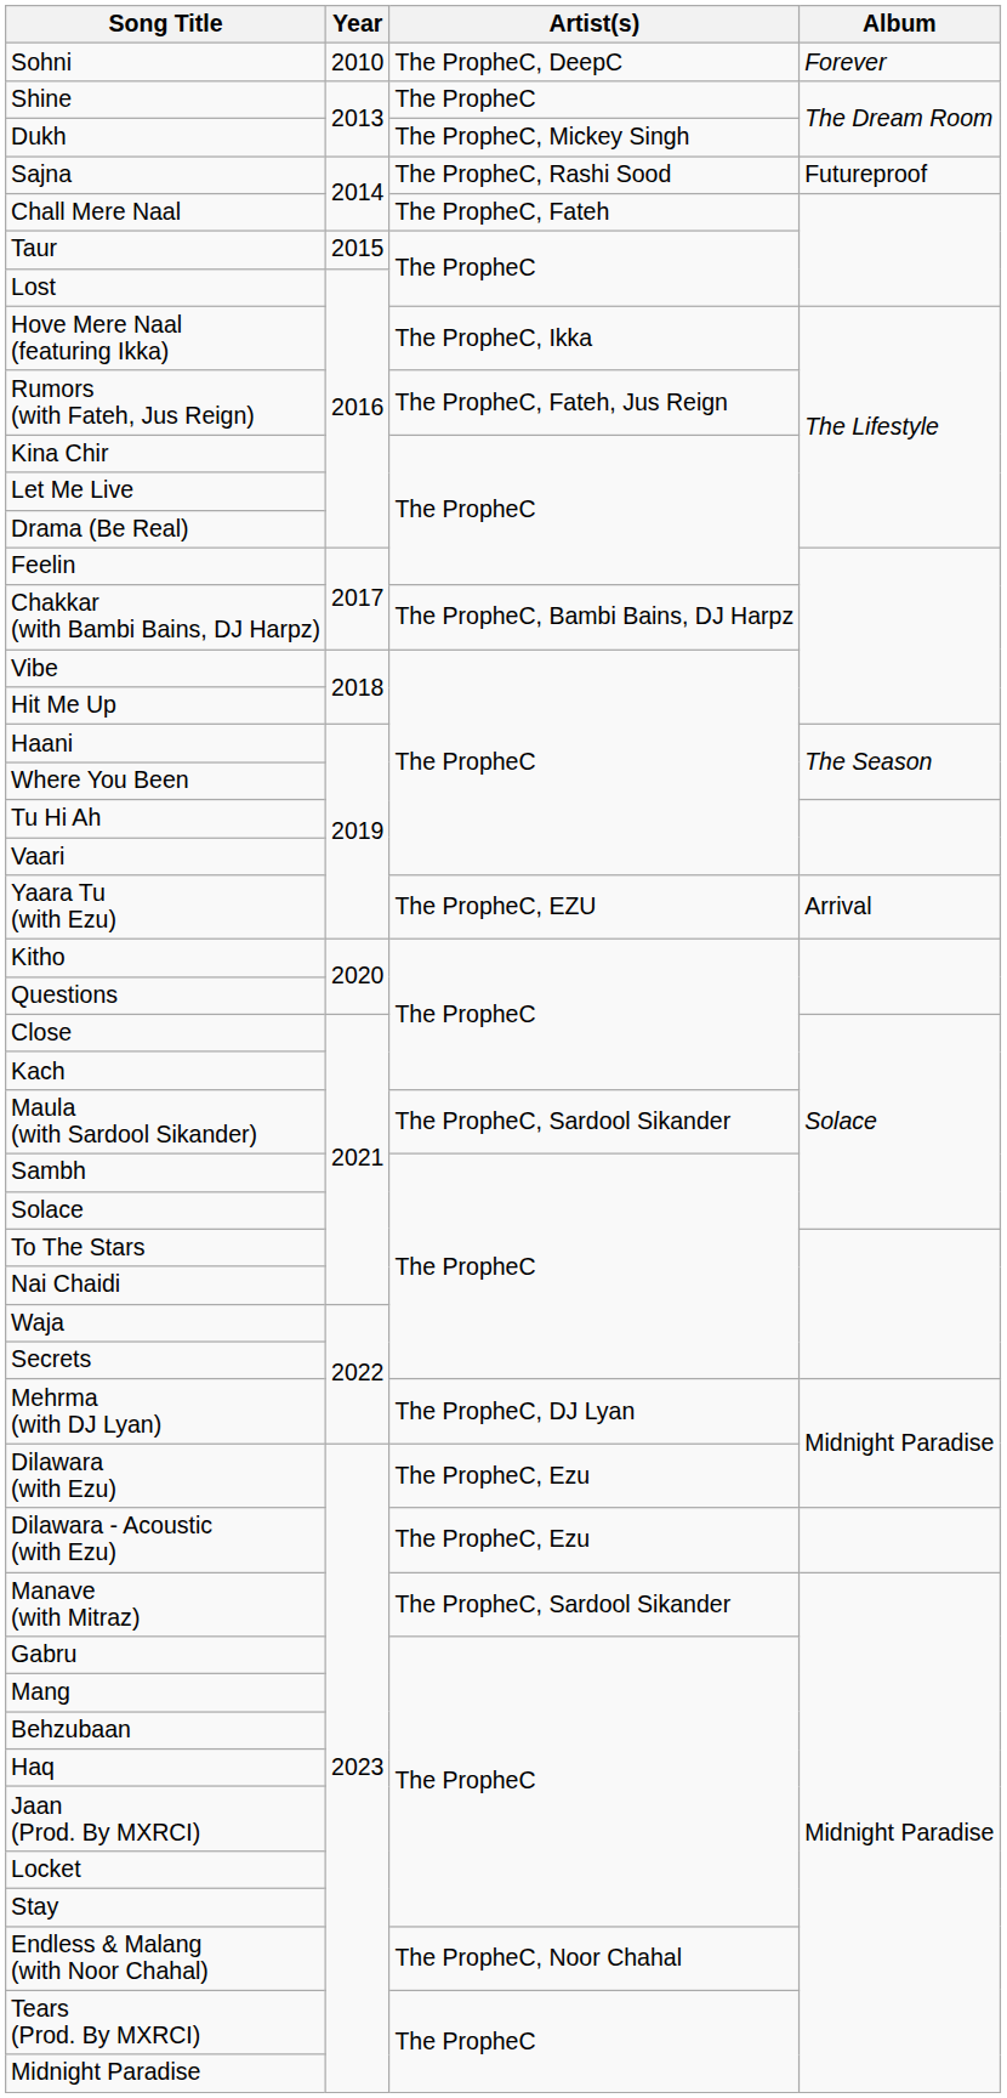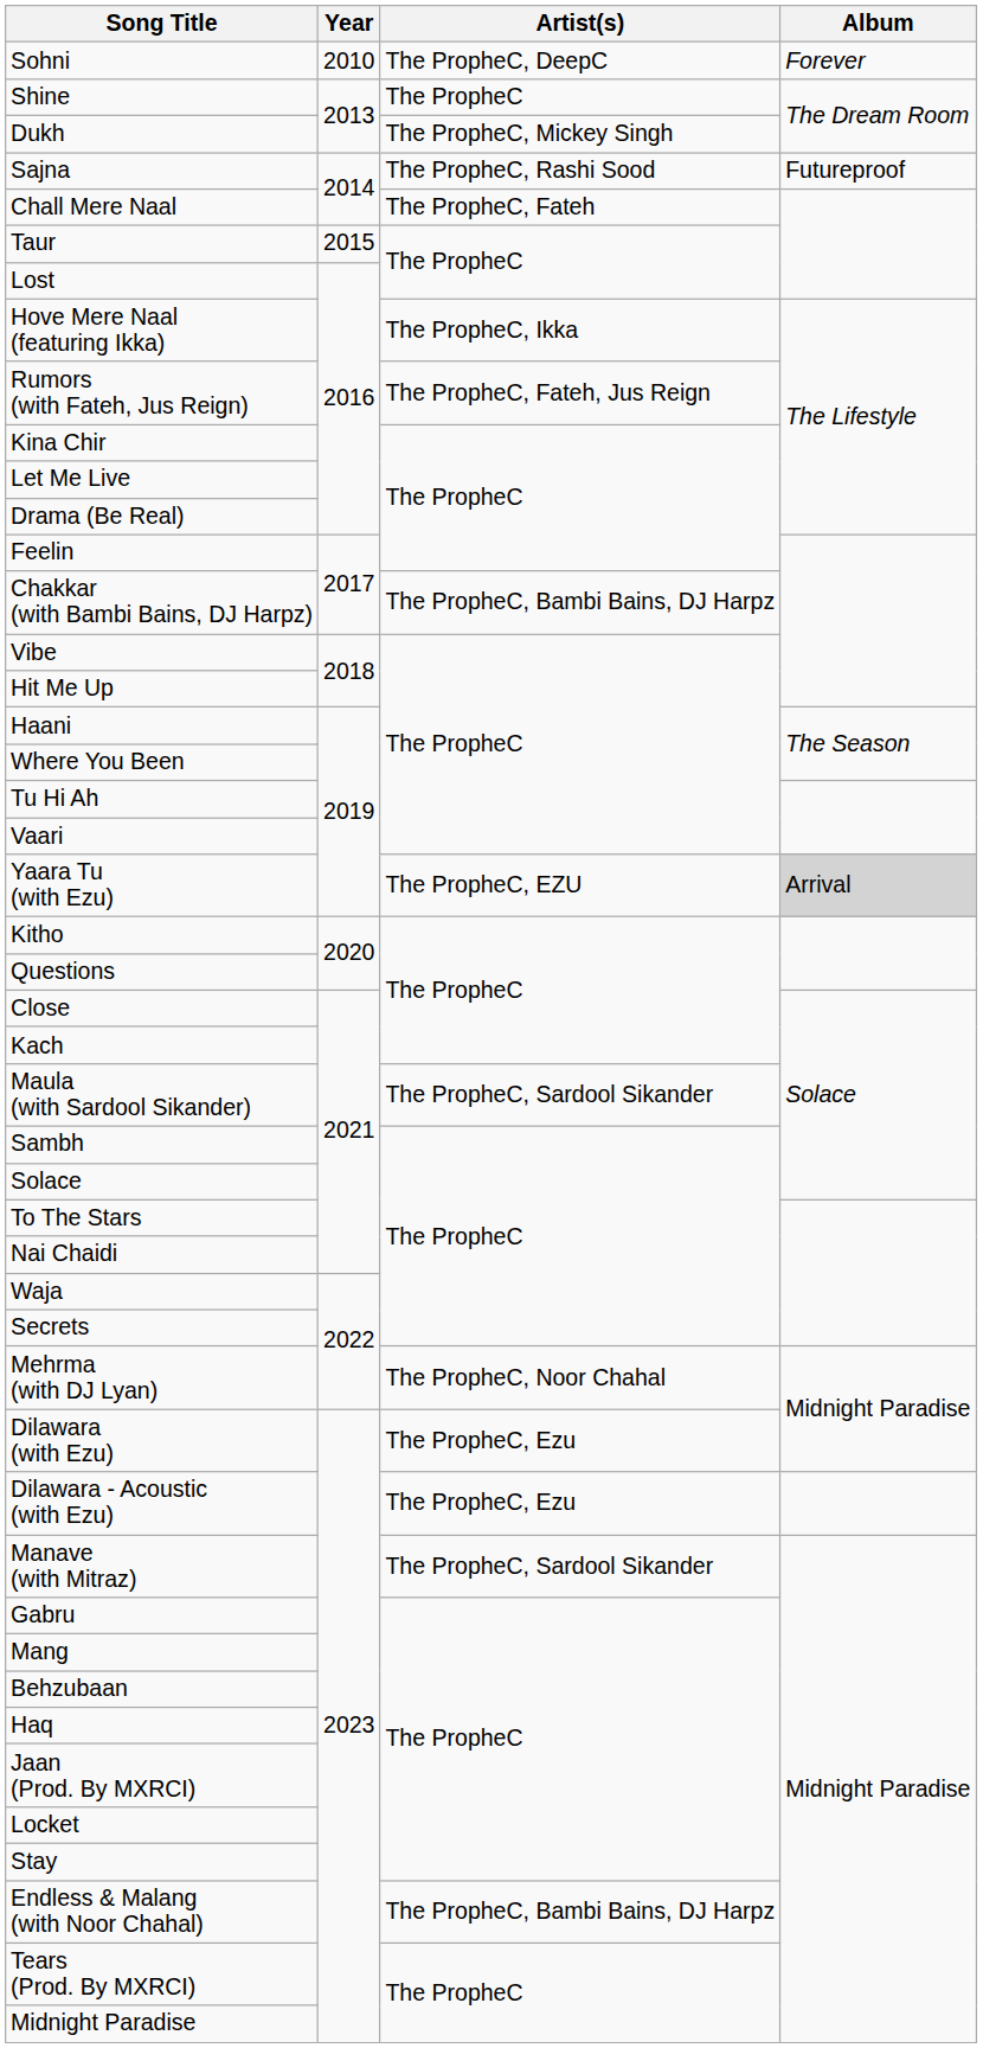 <table class="wikitable plainrowheader">
 <tr>
 <th>Song Title</th>
 <th>Year</th>
 <th>Artist(s)</th>
 <th>Album</th>
 </tr>
 <tr>
 <td>Sohni</td>
 <td>2010</td>
 <td>The PropheC, DeepC</td>
 <td><em>Forever</em></td>
 </tr>
 <tr>
 <td>Shine</td>
 <td rowspan="2">2013</td>
 <td>The PropheC</td>
 <td rowspan="2"><em>The Dream Room</em></td>
 </tr>
 <tr>
 <td>Dukh</td>
 <td>The PropheC, Mickey Singh</td>
 </tr>
 <tr>
 <td>Sajna</td>
 <td rowspan="2">2014</td>
 <td>The PropheC, Rashi Sood</td>
 <td>Futureproof</td>
 </tr>
 <tr>
 <td>Chall Mere Naal</td>
 <td>The PropheC, Fateh</td>
 <td rowspan="3"></td>
 </tr>
 <tr>
 <td>Taur</td>
 <td>2015</td>
 <td rowspan="2">The PropheC</td>
 </tr>
 <tr>
 <td>Lost</td>
 <td rowspan="6">2016</td>
 </tr>
 <tr>
 <td>Hove Mere Naal<br><span>(featuring Ikka)</span></td>
 <td>The PropheC, Ikka</td>
 <td rowspan="5"><em>The Lifestyle</em></td>
 </tr>
 <tr>
 <td>Rumors<br><span>(with Fateh, Jus Reign)</span></td>
 <td>The PropheC, Fateh, Jus Reign</td>
 </tr>
 <tr>
 <td>Kina Chir</td>
 <td rowspan="4">The PropheC</td>
 </tr>
 <tr>
 <td>Let Me Live</td>
 </tr>
 <tr>
 <td>Drama (Be Real)</td>
 </tr>
 <tr>
 <td>Feelin</td>
 <td rowspan="2">2017</td>
 <td rowspan="4"></td>
 </tr>
 <tr>
 <td>Chakkar<br><span>(with Bambi Bains, DJ Harpz)</span></td>
 <td>The PropheC, Bambi Bains, DJ Harpz</td>
 </tr>
 <tr>
 <td>Vibe</td>
 <td rowspan="2">2018</td>
 <td rowspan="6">The PropheC</td>
 </tr>
 <tr>
 <td>Hit Me Up</td>
 </tr>
 <tr>
 <td>Haani</td>
 <td rowspan="5">2019</td>
 <td rowspan="2"><em>The Season</em></td>
 </tr>
 <tr>
 <td>Where You Been</td>
 </tr>
 <tr>
 <td>Tu Hi Ah</td>
 <td rowspan="2"></td>
 </tr>
 <tr>
 <td>Vaari</td>
 </tr>
 <tr>
 <td>Yaara Tu <br><span>(with Ezu)</span></td>
 <td>The PropheC, EZU</td>
-<td>Arrival</td>
+<td style="background: lightgrey;">Arrival</td>
 </tr>
 <tr>
 <td>Kitho</td>
 <td rowspan="2">2020</td>
 <td rowspan="4">The PropheC</td>
 <td rowspan="2"></td>
 </tr>
 <tr>
 <td>Questions</td>
 </tr>
 <tr>
 <td>Close</td>
 <td rowspan="7">2021</td>
 <td rowspan="5"><em>Solace</em></td>
 </tr>
 <tr>
 <td>Kach</td>
 </tr>
 <tr>
 <td>Maula <br><span>(with Sardool Sikander)</span></td>
 <td>The PropheC, Sardool Sikander</td>
 </tr>
 <tr>
 <td>Sambh</td>
 <td rowspan="6">The PropheC</td>
 </tr>
 <tr>
 <td>Solace</td>
 </tr>
 <tr>
 <td>To The Stars</td>
 <td rowspan="4"></td>
 </tr>
 <tr>
 <td>Nai Chaidi</td>
 </tr>
 <tr>
 <td>Waja</td>
 <td rowspan="3">2022</td>
 </tr>
 <tr>
 <td>Secrets</td>
 </tr>
 <tr>
 <td>Mehrma <br><span>(with DJ Lyan)</span></td>
-<td>The PropheC, DJ Lyan</td>
+<td>The PropheC, Noor Chahal</td>
 <td rowspan="2">Midnight Paradise</td>
 </tr>
 <tr>
 <td>Dilawara <br><span>(with Ezu)</span></td>
 <td rowspan="13">2023</td>
 <td>The PropheC, Ezu</td>
 </tr>
 <tr>
 <td>Dilawara - Acoustic <br><span>(with Ezu)</span></td>
 <td>The PropheC, Ezu</td>
 <td></td>
 </tr>
 <tr>
 <td>Manave <br><span>(with Mitraz)</span></td>
 <td>The PropheC, Sardool Sikander</td>
 <td rowspan="11">Midnight Paradise</td>
 </tr>
 <tr>
 <td>Gabru</td>
 <td rowspan="7">The PropheC</td>
 </tr>
 <tr>
 <td>Mang</td>
 </tr>
 <tr>
 <td>Behzubaan</td>
 </tr>
 <tr>
 <td>Haq</td>
 </tr>
 <tr>
 <td>Jaan <br><span>(Prod. By MXRCI)</span></td>
 </tr>
 <tr>
 <td>Locket</td>
 </tr>
 <tr>
 <td>Stay</td>
 </tr>
 <tr>
 <td>Endless & Malang<br><span>(with Noor Chahal)</span></td>
-<td>The PropheC, Noor Chahal</td>
+<td>The PropheC, Bambi Bains, DJ Harpz</td>
 </tr>
 <tr>
 <td>Tears <br><span>(Prod. By MXRCI)</span></td>
 <td rowspan="2">The PropheC</td>
 </tr>
 <tr>
 <td>Midnight Paradise</td>
 </tr>
 </table>
